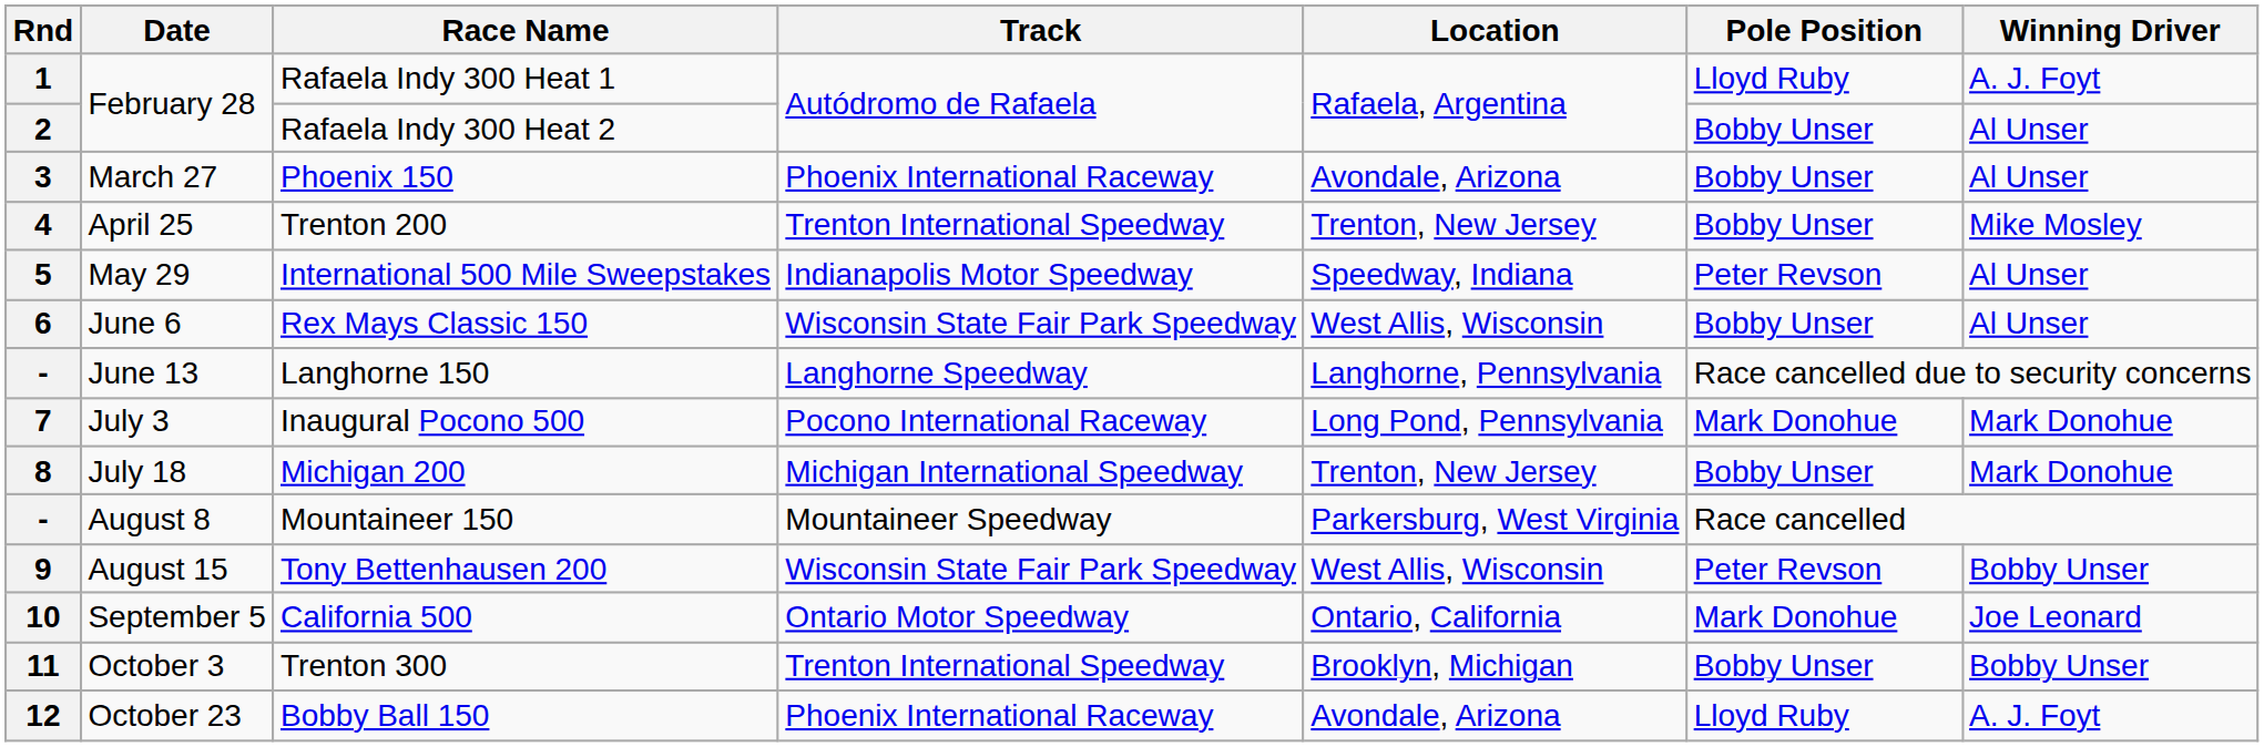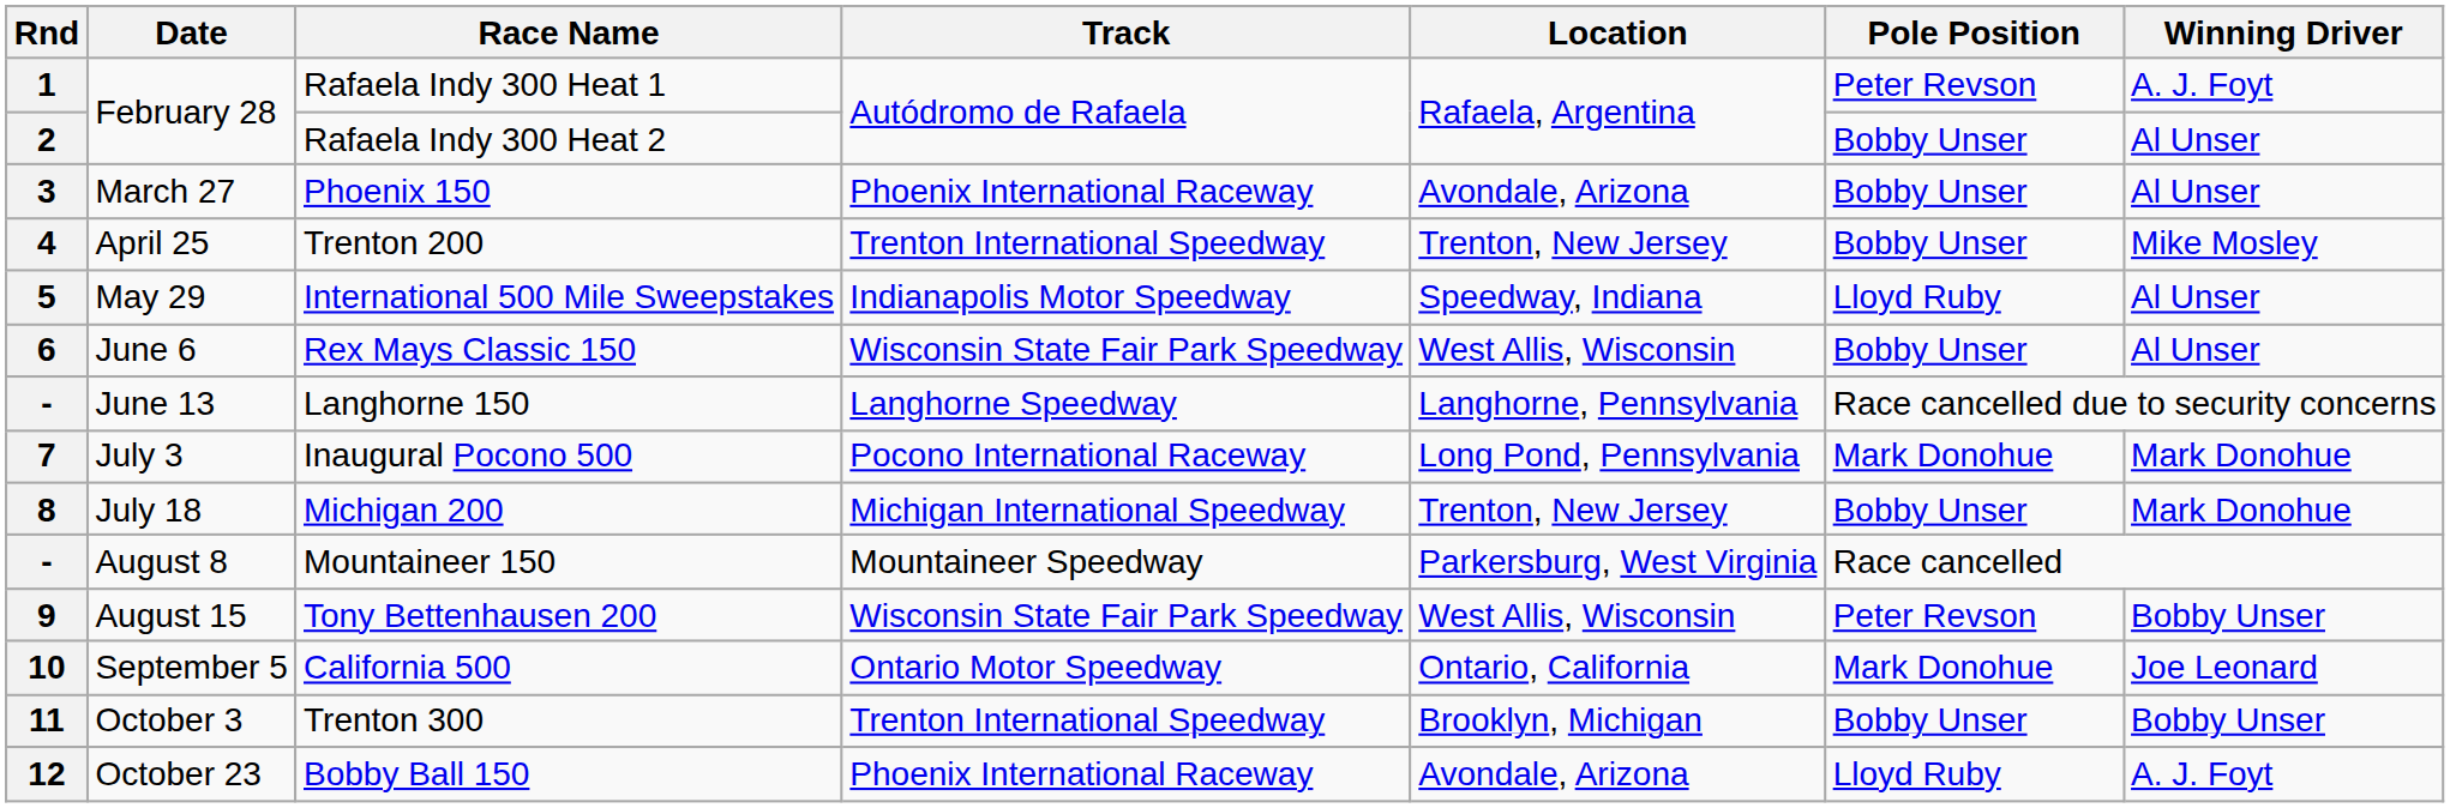 <table class="wikitable" style="font-size:85%">
 <tr>
 <th>Rnd</th>
 <th>Date</th>
 <th>Race Name</th>
 <th>Track</th>
 <th>Location</th>
 <th>Pole Position</th>
 <th>Winning Driver</th>
 </tr>
 <tr>
 <th>1</th>
 <td rowspan=2>February 28</td>
 <td> Rafaela Indy 300 Heat 1</td>
 <td rowspan=2><a href='#'>Autódromo de Rafaela</a></td>
 <td rowspan=2><a href='#'>Rafaela</a>, <a href='#'>Argentina</a></td>
-<td> <a href='#'>Lloyd Ruby</a></td>
+<td> <a href='#'>Peter Revson</a></td>
 <td> <a href='#'>A. J. Foyt</a></td>
 </tr>
 <tr>
 <th>2</th>
 <td> Rafaela Indy 300 Heat 2</td>
 <td> <a href='#'>Bobby Unser</a></td>
 <td> <a href='#'>Al Unser</a></td>
 </tr>
 <tr>
 <th>3</th>
 <td>March 27</td>
 <td> <a href='#'>Phoenix 150</a></td>
 <td><a href='#'>Phoenix International Raceway</a></td>
 <td><a href='#'>Avondale</a>, <a href='#'>Arizona</a></td>
 <td> <a href='#'>Bobby Unser</a></td>
 <td> <a href='#'>Al Unser</a></td>
 </tr>
 <tr>
 <th>4</th>
 <td>April 25</td>
 <td> Trenton 200</td>
 <td><a href='#'>Trenton International Speedway</a></td>
 <td><a href='#'>Trenton</a>, <a href='#'>New Jersey</a></td>
 <td> <a href='#'>Bobby Unser</a></td>
 <td> <a href='#'>Mike Mosley</a></td>
 </tr>
 <tr>
 <th>5</th>
 <td>May 29</td>
 <td> <a href='#'>International 500 Mile Sweepstakes</a></td>
 <td><a href='#'>Indianapolis Motor Speedway</a></td>
 <td><a href='#'>Speedway</a>, <a href='#'>Indiana</a></td>
-<td> <a href='#'>Peter Revson</a></td>
+<td> <a href='#'>Lloyd Ruby</a></td>
 <td> <a href='#'>Al Unser</a></td>
 </tr>
 <tr>
 <th>6</th>
 <td>June 6</td>
 <td> <a href='#'>Rex Mays Classic 150</a></td>
 <td><a href='#'>Wisconsin State Fair Park Speedway</a></td>
 <td><a href='#'>West Allis</a>, <a href='#'>Wisconsin</a></td>
 <td> <a href='#'>Bobby Unser</a></td>
 <td> <a href='#'>Al Unser</a></td>
 </tr>
 <tr>
 <th>-</th>
 <td>June 13</td>
 <td> Langhorne 150</td>
 <td><a href='#'>Langhorne Speedway</a></td>
 <td><a href='#'>Langhorne</a>, <a href='#'>Pennsylvania</a></td>
 <td colspan=2>Race cancelled due to security concerns</td>
 </tr>
 <tr>
 <th>7</th>
 <td>July 3</td>
 <td> Inaugural <a href='#'>Pocono 500</a></td>
 <td><a href='#'>Pocono International Raceway</a></td>
 <td><a href='#'>Long Pond</a>, <a href='#'>Pennsylvania</a></td>
 <td> <a href='#'>Mark Donohue</a></td>
 <td> <a href='#'>Mark Donohue</a></td>
 </tr>
 <tr>
 <th>8</th>
 <td>July 18</td>
 <td> <a href='#'>Michigan 200</a></td>
 <td><a href='#'>Michigan International Speedway</a></td>
 <td><a href='#'>Trenton</a>, <a href='#'>New Jersey</a></td>
 <td> <a href='#'>Bobby Unser</a></td>
 <td> <a href='#'>Mark Donohue</a></td>
 </tr>
 <tr>
 <th>-</th>
 <td>August 8</td>
 <td> Mountaineer 150</td>
 <td>Mountaineer Speedway</td>
 <td><a href='#'>Parkersburg</a>, <a href='#'>West Virginia</a></td>
 <td colspan=2>Race cancelled</td>
 </tr>
 <tr>
 <th>9</th>
 <td>August 15</td>
 <td> <a href='#'>Tony Bettenhausen 200</a></td>
 <td><a href='#'>Wisconsin State Fair Park Speedway</a></td>
 <td><a href='#'>West Allis</a>, <a href='#'>Wisconsin</a></td>
 <td> <a href='#'>Peter Revson</a></td>
 <td> <a href='#'>Bobby Unser</a></td>
 </tr>
 <tr>
 <th>10</th>
 <td>September 5</td>
 <td> <a href='#'>California 500</a></td>
 <td><a href='#'>Ontario Motor Speedway</a></td>
 <td><a href='#'>Ontario</a>, <a href='#'>California</a></td>
 <td> <a href='#'>Mark Donohue</a></td>
 <td> <a href='#'>Joe Leonard</a></td>
 </tr>
 <tr>
 <th>11</th>
 <td>October 3</td>
 <td> Trenton 300</td>
 <td><a href='#'>Trenton International Speedway</a></td>
 <td><a href='#'>Brooklyn</a>, <a href='#'>Michigan</a></td>
 <td> <a href='#'>Bobby Unser</a></td>
 <td> <a href='#'>Bobby Unser</a></td>
 </tr>
 <tr>
 <th>12</th>
 <td>October 23</td>
 <td> <a href='#'>Bobby Ball 150</a></td>
 <td><a href='#'>Phoenix International Raceway</a></td>
 <td><a href='#'>Avondale</a>, <a href='#'>Arizona</a></td>
 <td> <a href='#'>Lloyd Ruby</a></td>
 <td> <a href='#'>A. J. Foyt</a></td>
 </tr>
 </table>
